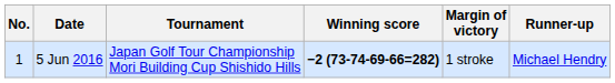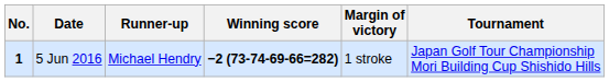 <table class="wikitable" style="font-size:95%;">
 <tr>
 <th>No.</th>
 <th>Date</th>
-<th>Tournament</th>
+<th>Runner-up</th>
 <th>Winning score</th>
 <th>Margin of<br>victory</th>
-<th>Runner-up</th>
+<th>Tournament</th>
 </tr>
 <tr style="background:#D6E8FF;">
-<td align=center>1</td>
+<td align=center><strong>1</strong></td>
 <td align=right>5 Jun <a href='#'>2016</a></td>
-<td><a href='#'>Japan Golf Tour Championship<br>Mori Building Cup Shishido Hills</a></td>
+<td> <a href='#'>Michael Hendry</a></td>
 <td><strong>−2 (73-74-69-66=282)</strong></td>
 <td>1 stroke</td>
-<td> <a href='#'>Michael Hendry</a></td>
+<td><a href='#'>Japan Golf Tour Championship<br>Mori Building Cup Shishido Hills</a></td>
 </tr>
 </table>
